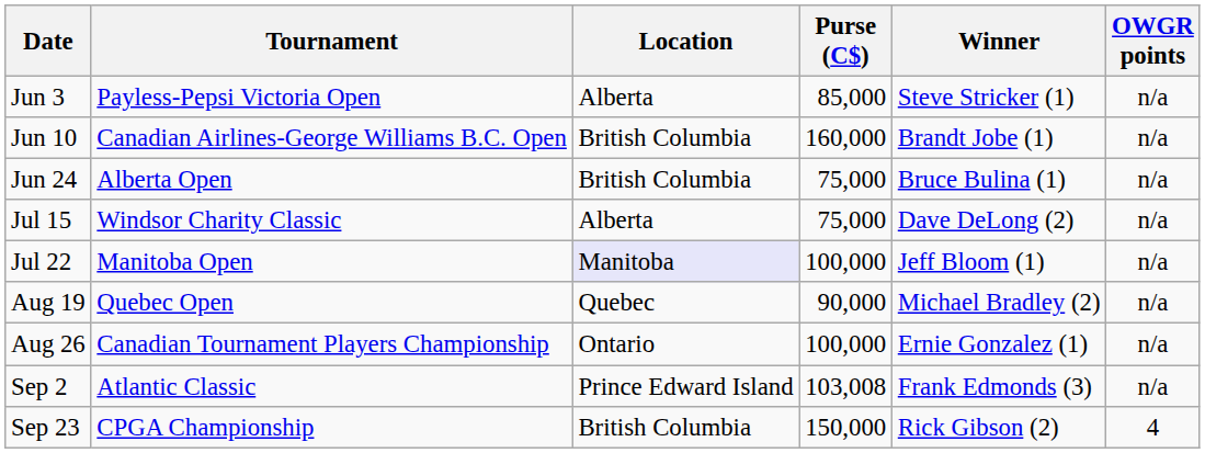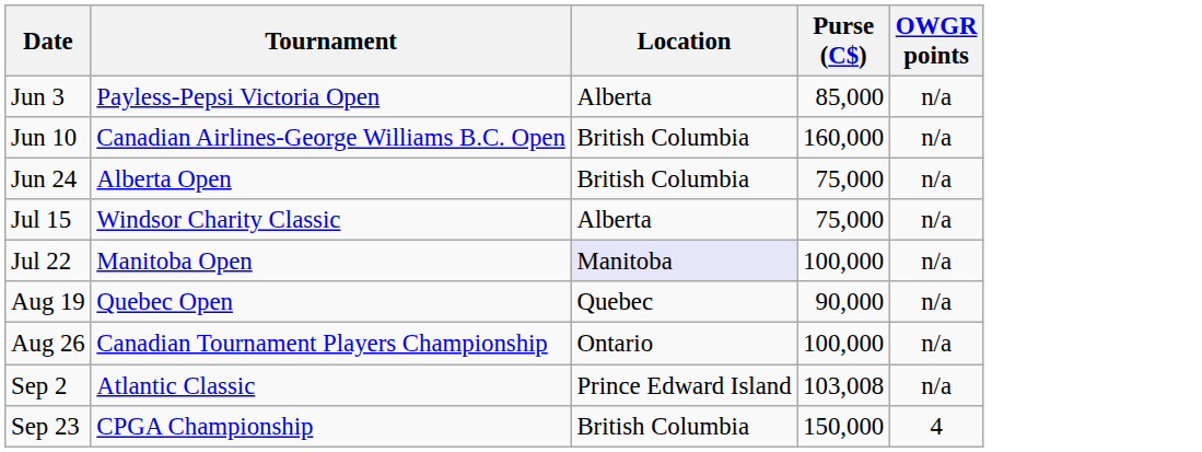 <table class="wikitable" style="font-size:95%">
 <tr>
 <th>Date</th>
 <th>Tournament</th>
 <th>Location</th>
 <th>Purse<br>(<a href='#'>C$</a>)</th>
-<th>Winner</th>
 <th><a href='#'>OWGR</a><br>points</th>
 </tr>
 <tr>
 <td>Jun 3</td>
 <td><a href='#'>Payless-Pepsi Victoria Open</a></td>
 <td>Alberta</td>
 <td align=right>85,000</td>
-<td> <a href='#'>Steve Stricker</a> (1)</td>
 <td align=center>n/a</td>
 </tr>
 <tr>
 <td>Jun 10</td>
 <td><a href='#'>Canadian Airlines-George Williams B.C. Open</a></td>
 <td>British Columbia</td>
 <td align=right>160,000</td>
-<td> <a href='#'>Brandt Jobe</a> (1)</td>
 <td align=center>n/a</td>
 </tr>
 <tr>
 <td>Jun 24</td>
 <td><a href='#'>Alberta Open</a></td>
 <td>British Columbia</td>
 <td align=right>75,000</td>
-<td> <a href='#'>Bruce Bulina</a> (1)</td>
 <td align=center>n/a</td>
 </tr>
 <tr>
 <td>Jul 15</td>
 <td><a href='#'>Windsor Charity Classic</a></td>
 <td>Alberta</td>
 <td align=right>75,000</td>
-<td> <a href='#'>Dave DeLong</a> (2)</td>
 <td align=center>n/a</td>
 </tr>
 <tr>
 <td>Jul 22</td>
 <td><a href='#'>Manitoba Open</a></td>
 <td style="background: lavender;">Manitoba</td>
 <td align=right>100,000</td>
-<td> <a href='#'>Jeff Bloom</a> (1)</td>
 <td align=center>n/a</td>
 </tr>
 <tr>
 <td>Aug 19</td>
 <td><a href='#'>Quebec Open</a></td>
 <td>Quebec</td>
 <td align=right>90,000</td>
-<td> <a href='#'>Michael Bradley</a> (2)</td>
 <td align=center>n/a</td>
 </tr>
 <tr>
 <td>Aug 26</td>
 <td><a href='#'>Canadian Tournament Players Championship</a></td>
 <td>Ontario</td>
 <td align=right>100,000</td>
-<td> <a href='#'>Ernie Gonzalez</a> (1)</td>
 <td align=center>n/a</td>
 </tr>
 <tr>
 <td>Sep 2</td>
 <td><a href='#'>Atlantic Classic</a></td>
 <td>Prince Edward Island</td>
 <td align=right>103,008</td>
-<td> <a href='#'>Frank Edmonds</a> (3)</td>
 <td align=center>n/a</td>
 </tr>
 <tr>
 <td>Sep 23</td>
 <td><a href='#'>CPGA Championship</a></td>
 <td>British Columbia</td>
 <td align=right>150,000</td>
-<td> <a href='#'>Rick Gibson</a> (2)</td>
 <td align=center>4</td>
 </tr>
 </table>
